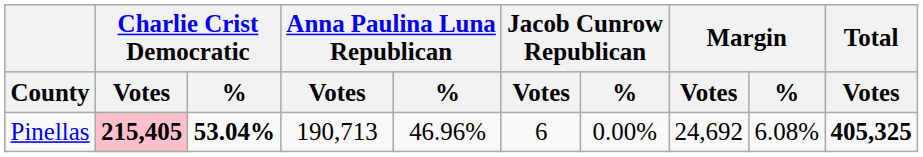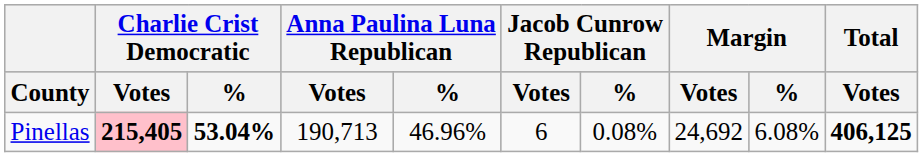 <table class="wikitable sortable" style="text-align:center">
 <tr>
 <th></th>
 <th style="text-align:center;" colspan="2"><a href='#'>Charlie Crist</a><br>Democratic</th>
 <th style="text-align:center;" colspan="2"><a href='#'>Anna Paulina Luna</a><br>Republican</th>
 <th style="text-align:center;" colspan="2">Jacob Cunrow<br>Republican</th>
 <th style="text-align:center;" colspan="2">Margin</th>
 <th style="text-align:center;">Total</th>
 </tr>
 <tr>
 <th align=center>County</th>
 <th style="text-align:center;" data-sort-type="number">Votes</th>
 <th style="text-align:center;" data-sort-type="number">%</th>
 <th style="text-align:center;" data-sort-type="number">Votes</th>
 <th style="text-align:center;" data-sort-type="number">%</th>
 <th style="text-align:center;" data-sort-type="number">Votes</th>
 <th style="text-align:center;" data-sort-type="number">%</th>
 <th style="text-align:center;" data-sort-type="number">Votes</th>
 <th style="text-align:center;" data-sort-type="number">%</th>
 <th style="text-align:center;" data-sort-type="number">Votes</th>
 </tr>
 <tr>
 <td align=center><a href='#'>Pinellas</a></td>
 <td style="background: pink;"><strong>215,405</strong></td>
 <td><strong>53.04%</strong></td>
 <td>190,713</td>
 <td>46.96%</td>
 <td>6</td>
-<td>0.00%</td>
+<td>0.08%</td>
 <td>24,692</td>
 <td>6.08%</td>
-<td><strong>405,325</strong></td>
+<td><strong>406,125</strong></td>
 </tr>
 </table>
